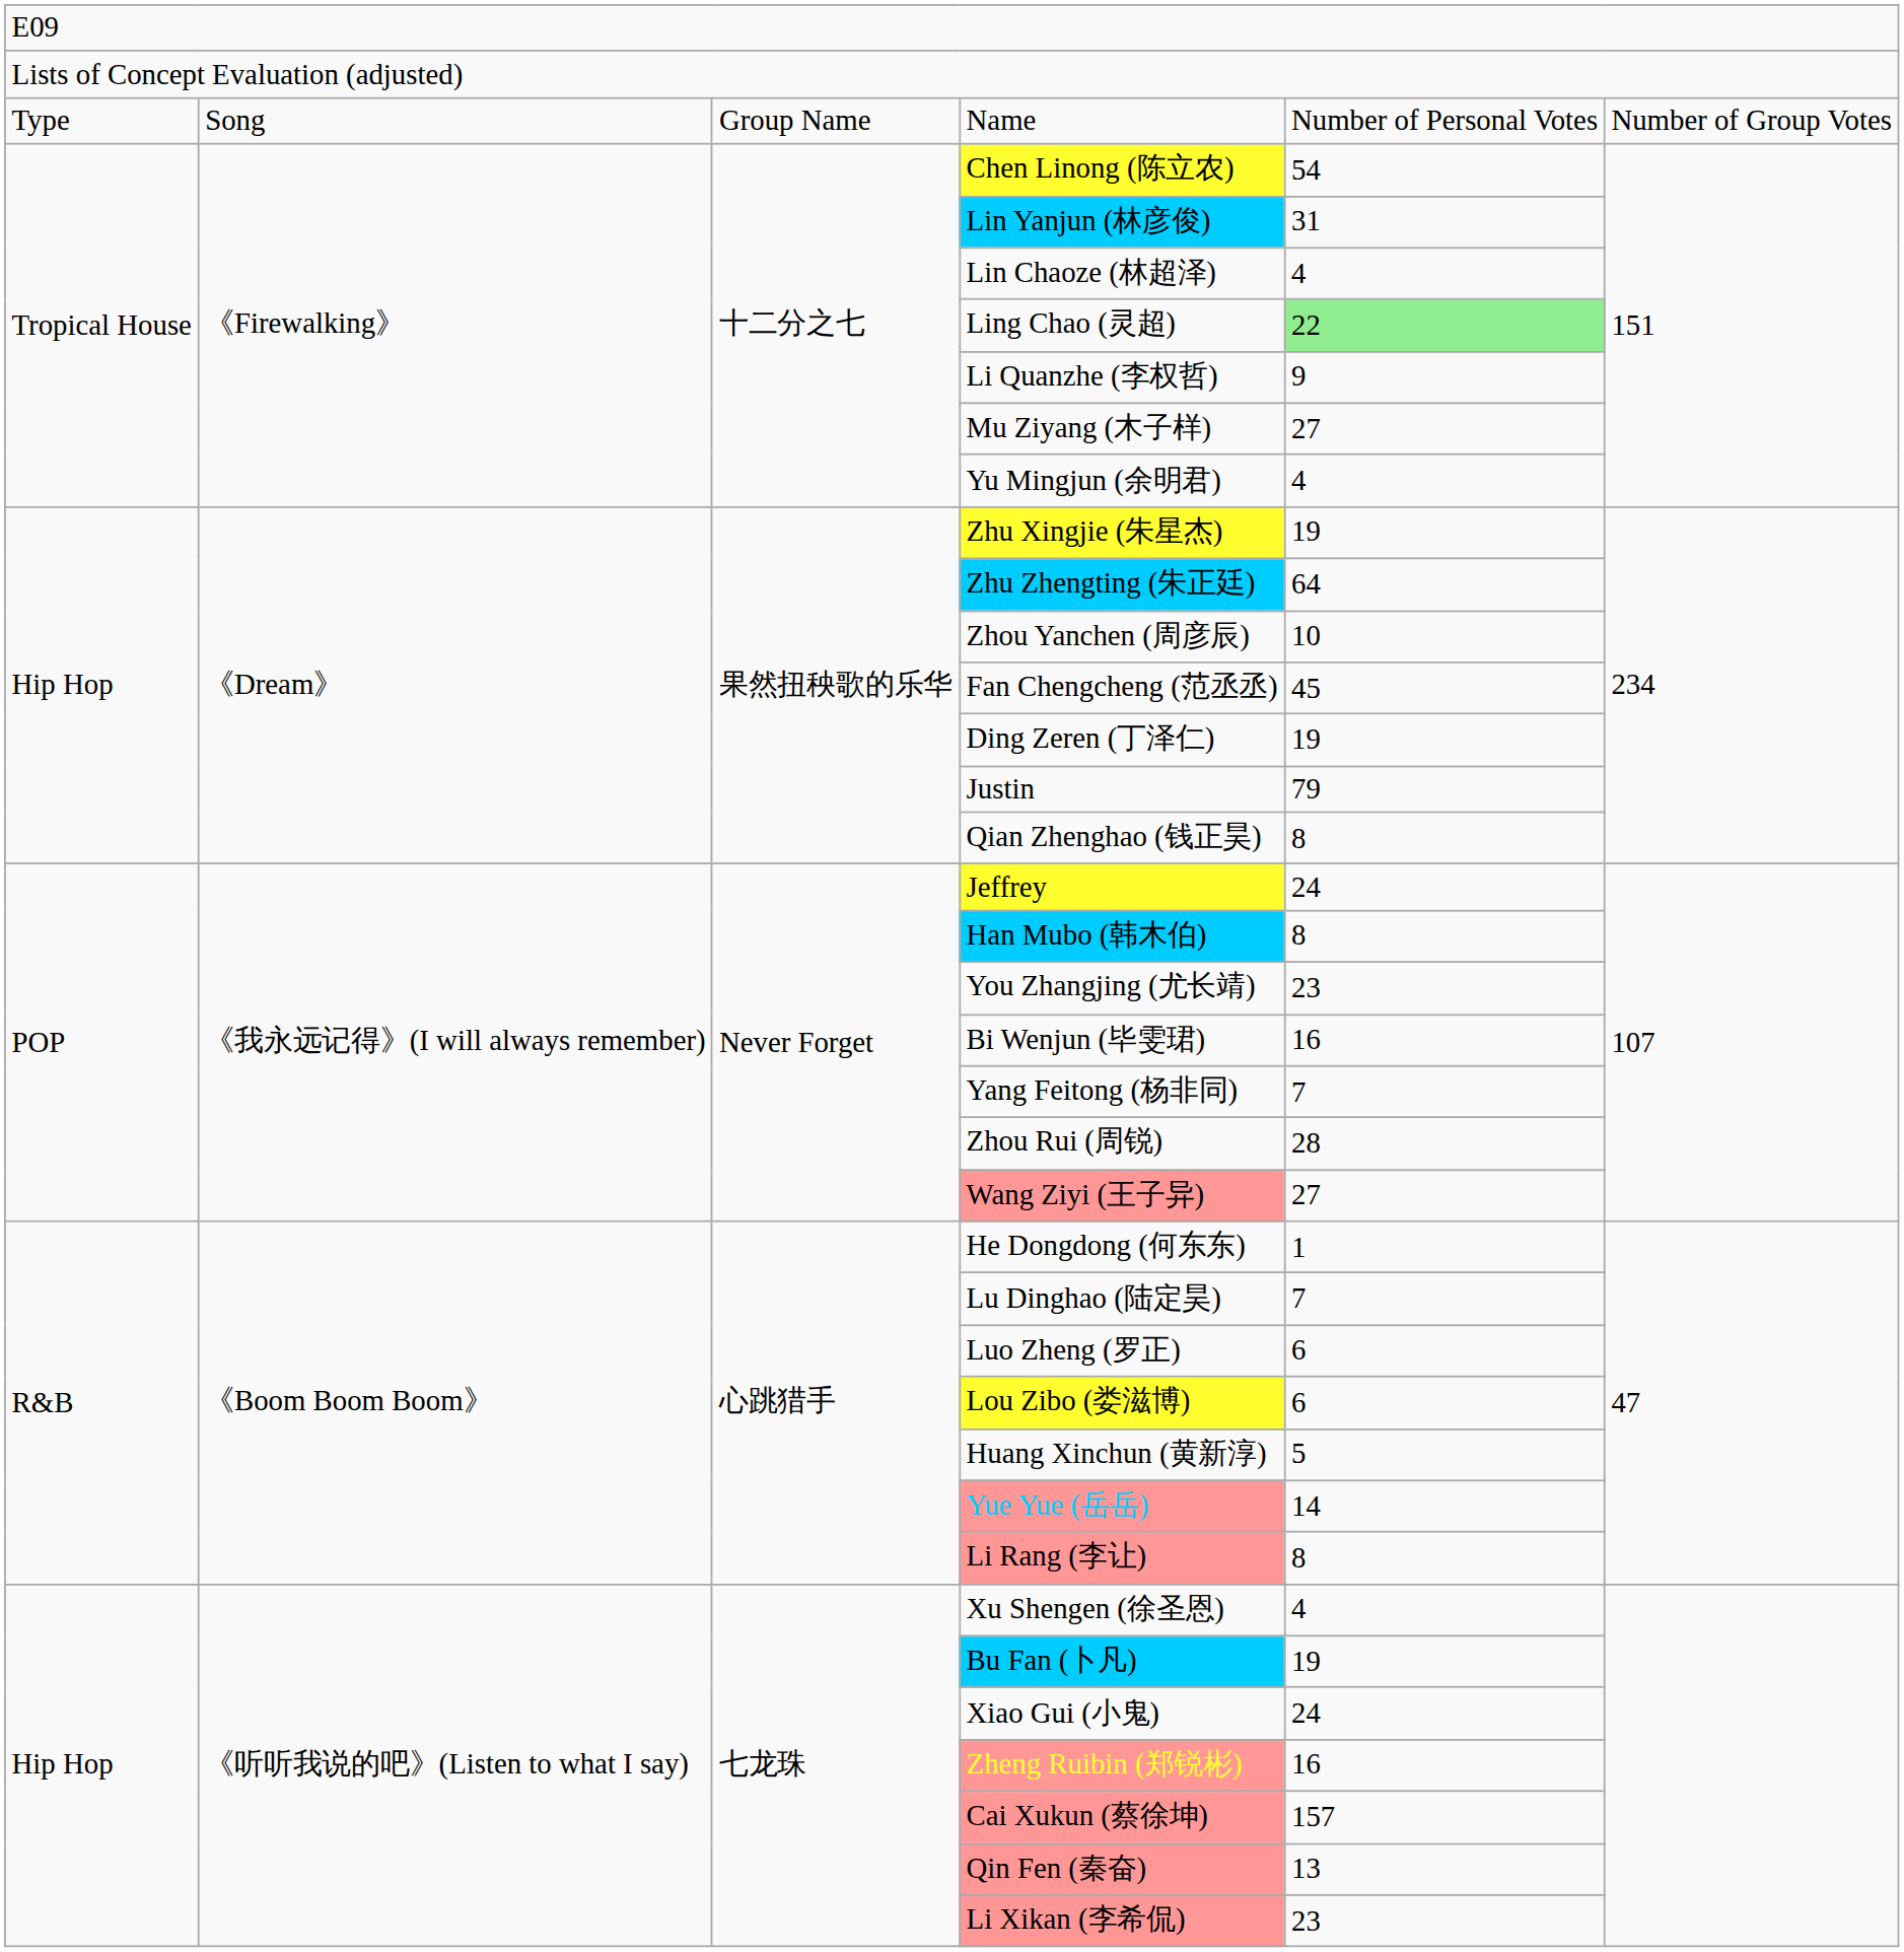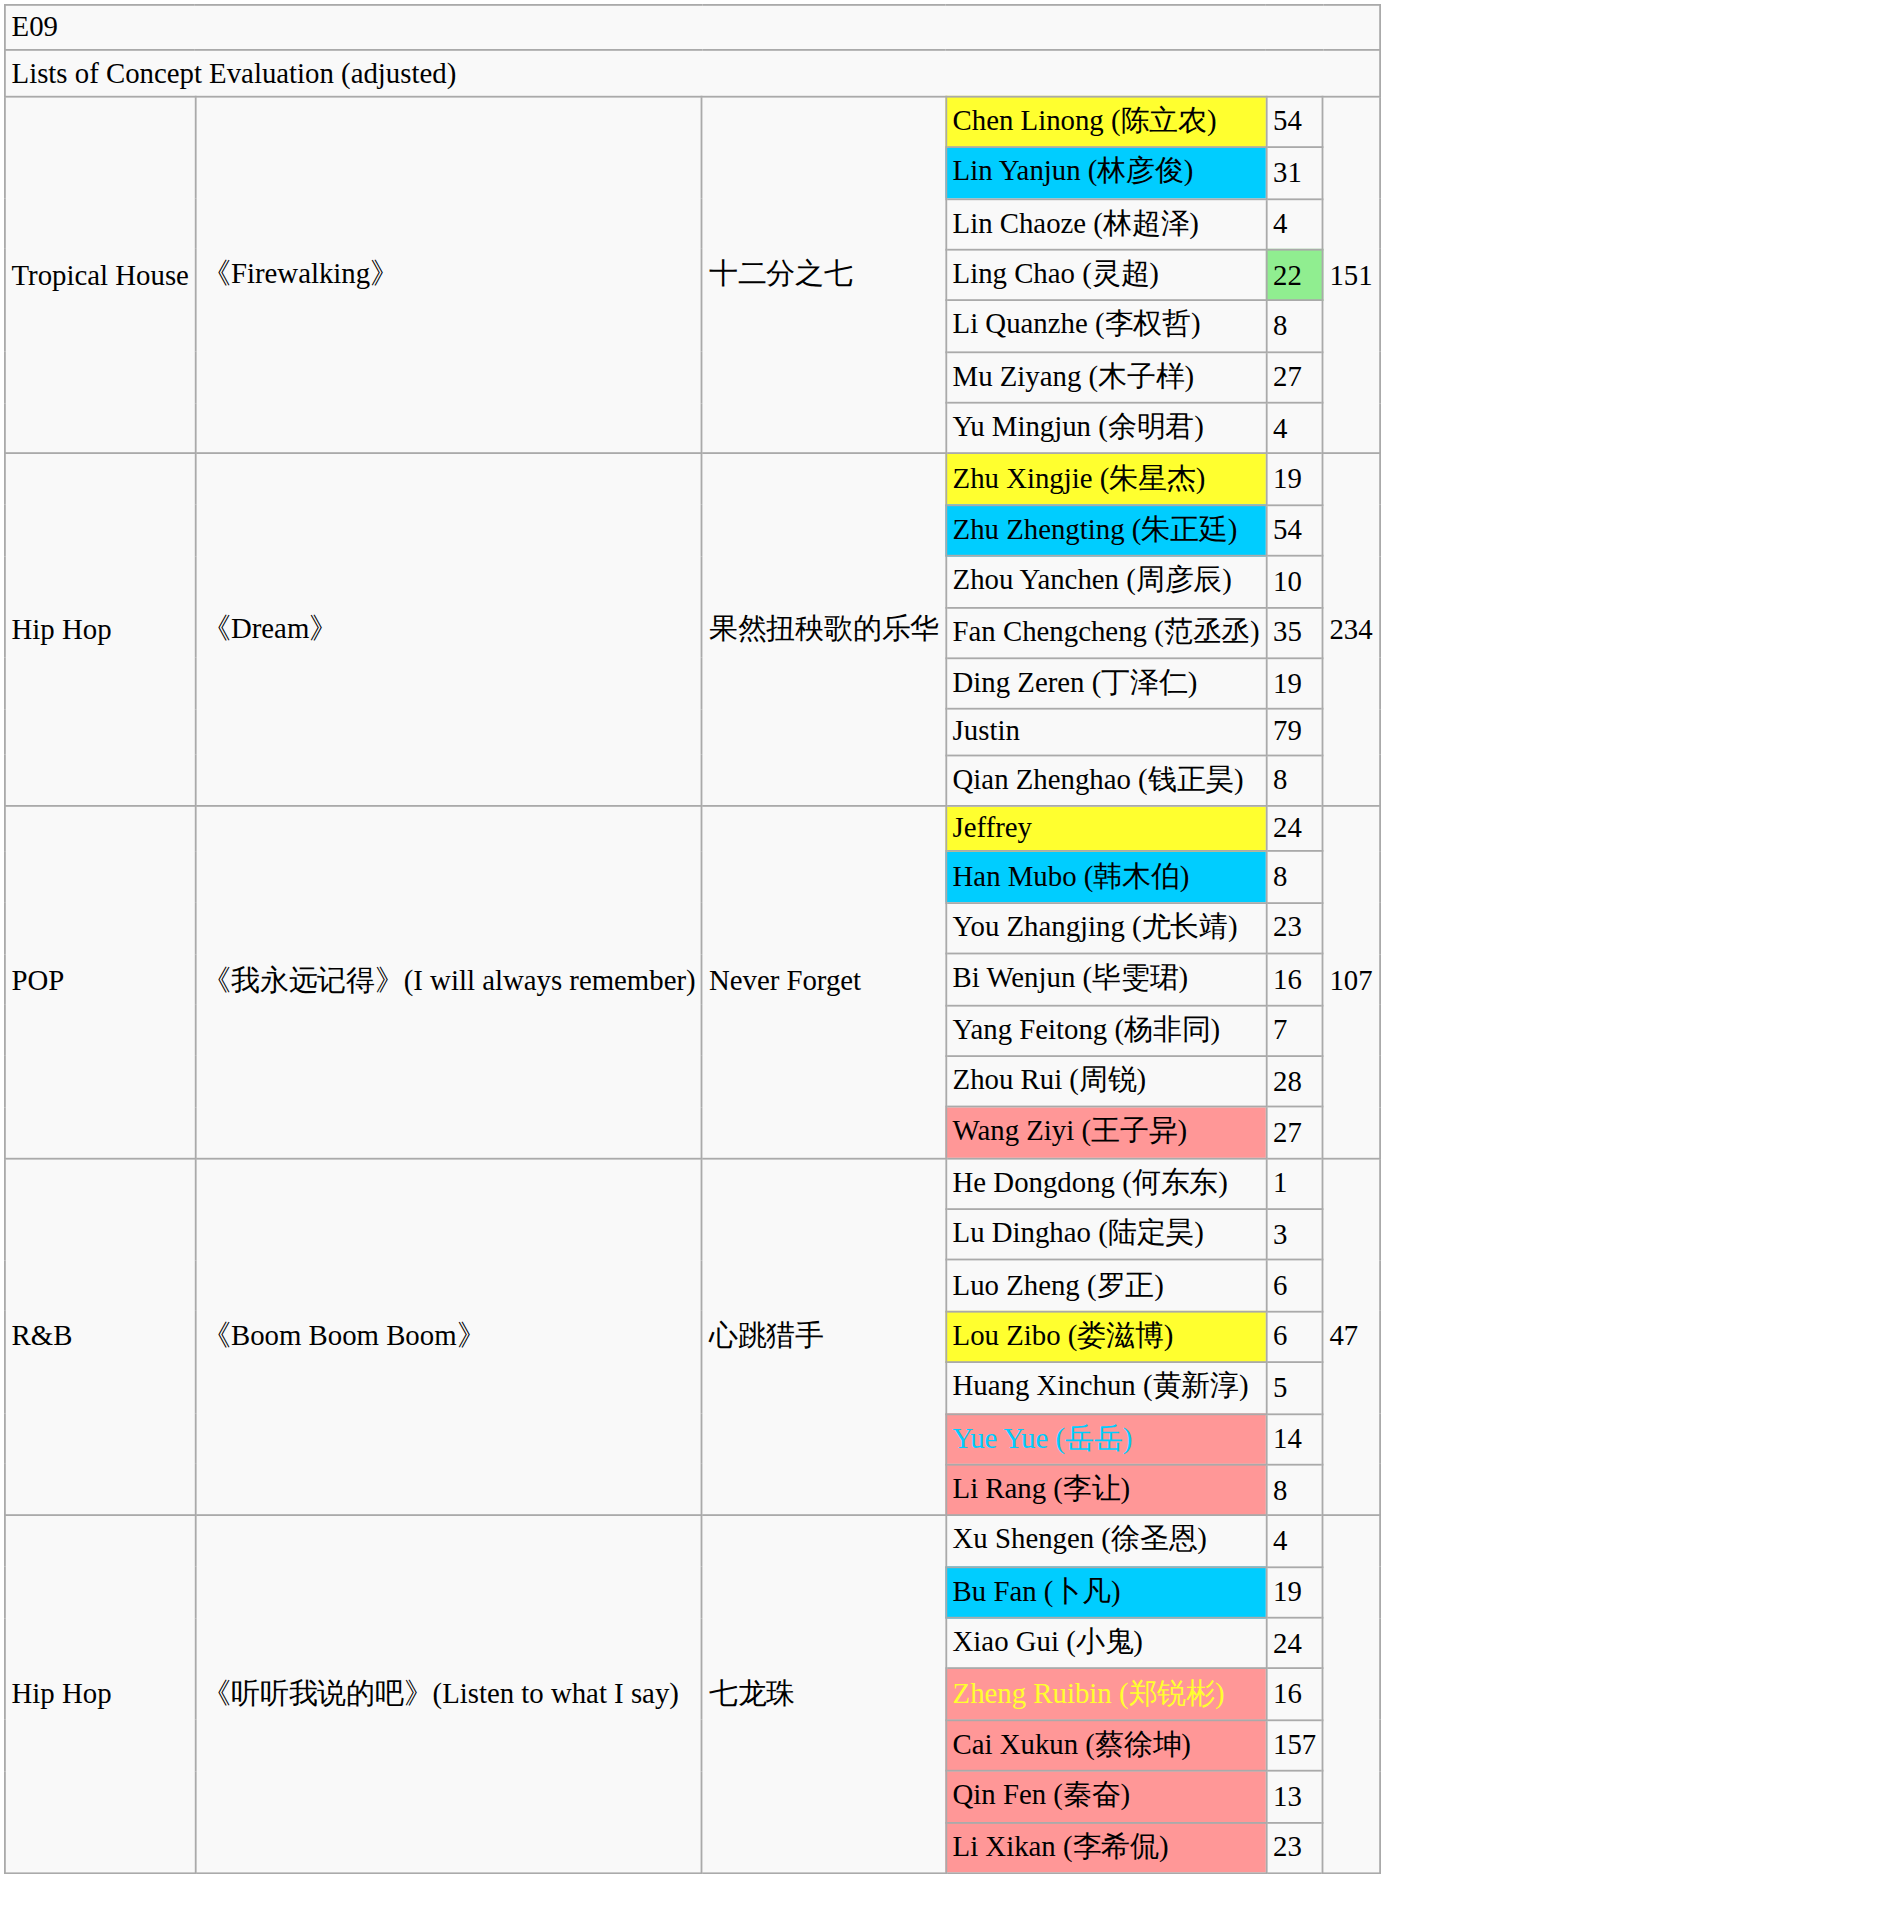 <table class="wikitable mw-collapsible">
 <tr>
 <td colspan="6">E09</td>
 </tr>
 <tr>
 <td colspan="6">Lists of Concept Evaluation (adjusted)</td>
-</tr>
-<tr>
-<td>Type</td>
-<td>Song</td>
-<td>Group Name</td>
-<td>Name</td>
-<td>Number of Personal Votes</td>
-<td>Number of Group Votes</td>
 </tr>
 <tr>
 <td rowspan="7">Tropical  House</td>
 <td rowspan="7">《Firewalking》</td>
 <td rowspan="7">十二分之七</td>
 <td style=background:#FFFF2F;>Chen Linong (陈立农)</td>
 <td>54</td>
 <td rowspan="7">151</td>
 </tr>
 <tr>
 <td style=background:#00CDFF;>Lin Yanjun (林彦俊)</td>
 <td>31</td>
 </tr>
 <tr>
 <td>Lin Chaoze (林超泽)</td>
 <td>4</td>
 </tr>
 <tr>
 <td>Ling Chao (灵超)</td>
 <td style="background: lightgreen;">22</td>
 </tr>
 <tr>
 <td>Li Quanzhe (李权哲)</td>
-<td>9</td>
+<td>8</td>
 </tr>
 <tr>
 <td>Mu Ziyang (木子样)</td>
 <td>27</td>
 </tr>
 <tr>
 <td>Yu Mingjun (余明君)</td>
 <td>4</td>
 </tr>
 <tr>
 <td rowspan="7">Hip  Hop</td>
 <td rowspan="7">《Dream》</td>
 <td rowspan="7">果然扭秧歌的乐华</td>
 <td style=background:#FFFF2F;>Zhu Xingjie (朱星杰)</td>
 <td>19</td>
 <td rowspan="7">234</td>
 </tr>
 <tr>
 <td style=background:#00CDFF;>Zhu Zhengting (朱正廷)</td>
-<td>64</td>
+<td>54</td>
 </tr>
 <tr>
 <td>Zhou Yanchen (周彦辰)</td>
 <td>10</td>
 </tr>
 <tr>
 <td>Fan Chengcheng (范丞丞)</td>
-<td>45</td>
+<td>35</td>
 </tr>
 <tr>
 <td>Ding Zeren (丁泽仁)</td>
 <td>19</td>
 </tr>
 <tr>
 <td>Justin</td>
 <td>79</td>
 </tr>
 <tr>
 <td>Qian Zhenghao (钱正昊)</td>
 <td>8</td>
 </tr>
 <tr>
 <td rowspan="7">POP</td>
 <td rowspan="7">《我永远记得》(I will always remember)</td>
 <td rowspan="7">Never Forget</td>
 <td style=background:#FFFF2F;>Jeffrey</td>
 <td>24</td>
 <td rowspan="7">107</td>
 </tr>
 <tr>
 <td style=background:#00CDFF;>Han Mubo (韩木伯)</td>
 <td>8</td>
 </tr>
 <tr>
 <td>You Zhangjing (尤长靖)</td>
 <td>23</td>
 </tr>
 <tr>
 <td>Bi Wenjun (毕雯珺)</td>
 <td>16</td>
 </tr>
 <tr>
 <td>Yang Feitong (杨非同)</td>
 <td>7</td>
 </tr>
 <tr>
 <td>Zhou Rui (周锐)</td>
 <td>28</td>
 </tr>
 <tr>
 <td style=background:#FF9797;>Wang Ziyi (王子异)</td>
 <td>27</td>
 </tr>
 <tr>
 <td rowspan="7">R&B</td>
 <td rowspan="7">《Boom Boom  Boom》</td>
 <td rowspan="7">心跳猎手</td>
 <td>He Dongdong (何东东)</td>
 <td>1</td>
 <td rowspan="7">47</td>
 </tr>
 <tr>
 <td>Lu Dinghao (陆定昊)</td>
-<td>7</td>
+<td>3</td>
 </tr>
 <tr>
 <td>Luo Zheng (罗正)</td>
 <td>6</td>
 </tr>
 <tr>
 <td style=background:#FFFF2F;>Lou Zibo (娄滋博)</td>
 <td>6</td>
 </tr>
 <tr>
 <td>Huang Xinchun (黄新淳)</td>
 <td>5</td>
 </tr>
 <tr>
 <td style="color:#00CDFF; background-color:#FF9797;">Yue Yue (岳岳)</td>
 <td>14</td>
 </tr>
 <tr>
 <td style=background:#FF9797;>Li Rang (李让)</td>
 <td>8</td>
 </tr>
 <tr>
 <td rowspan="7">Hip  Hop</td>
 <td rowspan="7">《听听我说的吧》(Listen to what I say)</td>
 <td rowspan="7">七龙珠</td>
 <td>Xu Shengen (徐圣恩)</td>
 <td>4</td>
 <td rowspan="7"></td>
 </tr>
 <tr>
 <td style=background:#00CDFF;>Bu Fan (卜凡)</td>
 <td>19</td>
 </tr>
 <tr>
 <td>Xiao Gui (小鬼)</td>
 <td>24</td>
 </tr>
 <tr>
 <td style="color:#FFFF2F; background-color:#FF9797;">Zheng Ruibin (郑锐彬)</td>
 <td>16</td>
 </tr>
 <tr>
 <td style=background:#FF9797;>Cai Xukun (蔡徐坤)</td>
 <td>157</td>
 </tr>
 <tr>
 <td style=background:#FF9797;>Qin Fen (秦奋)</td>
 <td>13</td>
 </tr>
 <tr>
 <td style=background:#FF9797;>Li Xikan (李希侃)</td>
 <td>23</td>
 </tr>
 </table>
